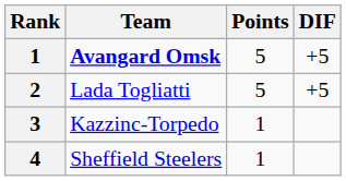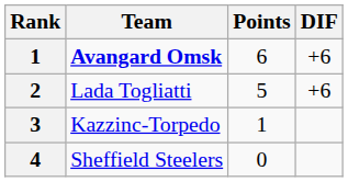 <table class="wikitable" style="text-align: center;">
 <tr>
 <th>Rank</th>
 <th>Team</th>
 <th>Points</th>
 <th>DIF</th>
 </tr>
 <tr>
 <th>1</th>
 <td style="text-align: left;"> <strong><a href='#'>Avangard Omsk</a></strong></td>
-<td>5</td>
-<td>+5</td>
+<td>6</td>
+<td>+6</td>
 </tr>
 <tr>
 <th>2</th>
 <td style="text-align: left;"> <a href='#'>Lada Togliatti</a></td>
 <td>5</td>
-<td>+5</td>
+<td>+6</td>
 </tr>
 <tr>
 <th>3</th>
 <td style="text-align: left;"> <a href='#'>Kazzinc-Torpedo</a></td>
 <td>1</td>
 <td></td>
 </tr>
 <tr>
 <th>4</th>
 <td style="text-align: left;"> <a href='#'>Sheffield Steelers</a></td>
-<td>1</td>
+<td>0</td>
 <td></td>
 </tr>
 </table>
